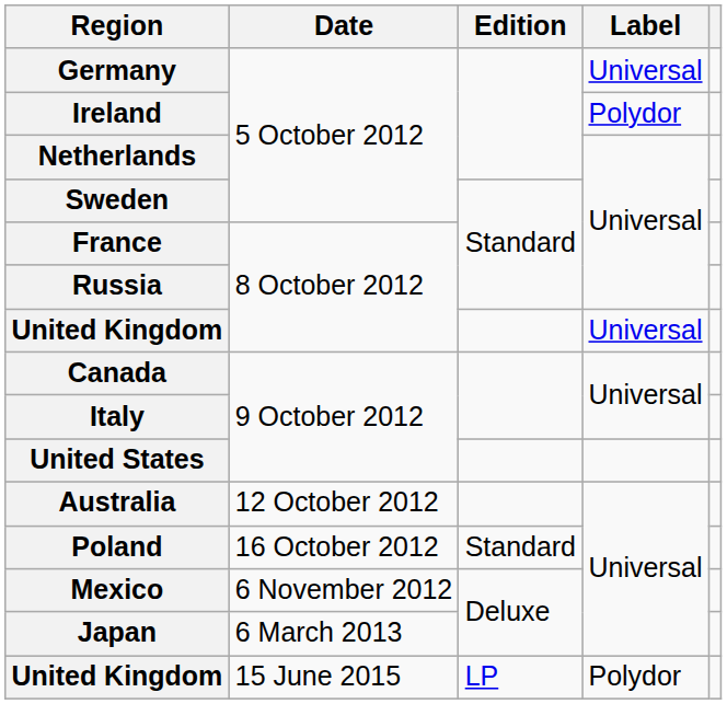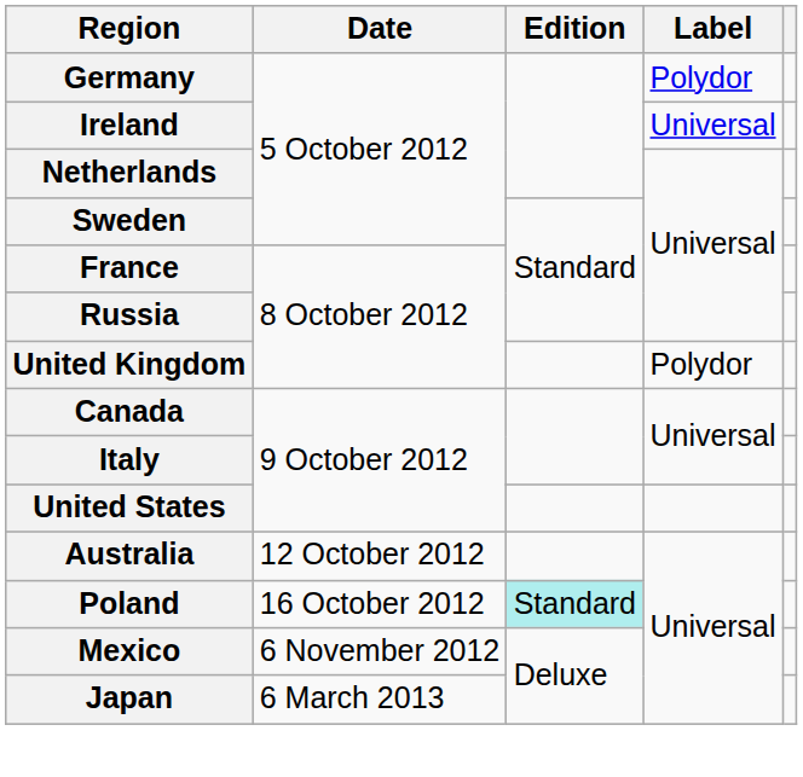 <table class="wikitable plainrowheaders">
 <tr>
 <th scope="col">Region</th>
 <th scope="col">Date</th>
 <th scope="col">Edition</th>
 <th scope="col">Label</th>
 <th scope="col"></th>
 </tr>
 <tr>
 <th scope="row">Germany</th>
 <td rowspan="4">5 October 2012</td>
 <td rowspan="3"></td>
-<td><a href='#'>Universal</a></td>
+<td><a href='#'>Polydor</a></td>
 <td align="center"></td>
 </tr>
 <tr>
 <th scope="row">Ireland</th>
-<td><a href='#'>Polydor</a></td>
+<td><a href='#'>Universal</a></td>
 <td align="center"></td>
 </tr>
 <tr>
 <th scope="row">Netherlands</th>
 <td rowspan="4">Universal</td>
 <td align="center"></td>
 </tr>
 <tr>
 <th scope="row">Sweden</th>
 <td rowspan="3">Standard</td>
 <td align="center"></td>
 </tr>
 <tr>
 <th scope="row">France</th>
 <td rowspan="3">8 October 2012</td>
 <td align="center"></td>
 </tr>
 <tr>
 <th scope="row">Russia</th>
 <td align="center"></td>
 </tr>
 <tr>
 <th scope="row">United Kingdom</th>
 <td></td>
-<td><a href='#'>Universal</a></td>
+<td>Polydor</td>
 <td align="center"></td>
 </tr>
 <tr>
 <th scope="row">Canada</th>
 <td rowspan="3">9 October 2012</td>
 <td rowspan="2"></td>
 <td rowspan="2">Universal</td>
 <td align="center"></td>
 </tr>
 <tr>
 <th scope="row">Italy</th>
 <td align="center"></td>
 </tr>
 <tr>
 <th scope="row">United States</th>
 <td></td>
 <td></td>
 <td align="center"></td>
 </tr>
 <tr>
 <th scope="row">Australia</th>
 <td>12 October 2012</td>
 <td></td>
 <td rowspan="4">Universal</td>
 <td align="center"></td>
 </tr>
 <tr>
 <th scope="row">Poland</th>
 <td>16 October 2012</td>
-<td>Standard</td>
+<td style="background: paleturquoise;">Standard</td>
 <td align="center"></td>
 </tr>
 <tr>
 <th scope="row">Mexico</th>
 <td>6 November 2012</td>
 <td rowspan="2">Deluxe</td>
 <td align="center"></td>
 </tr>
 <tr>
 <th scope="row">Japan</th>
 <td>6 March 2013</td>
 <td align="center"></td>
 </tr>
-<tr>
-<th scope="row">United Kingdom</th>
-<td>15 June 2015</td>
-<td><a href='#'>LP</a></td>
-<td>Polydor</td>
-<td align="center"></td>
-</tr>
 </table>
